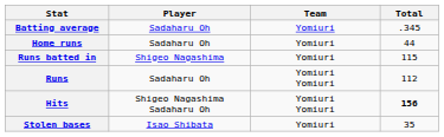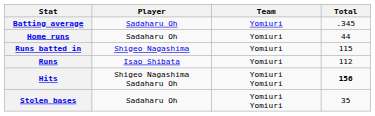 <table class="wikitable" style="text-align:center;">
 <tr>
 <th scope="col" width="7%">Stat</th>
 <th scope="col" width="10%">Player</th>
 <th scope="col" width="10%">Team</th>
 <th scope="col" width="3%">Total</th>
 </tr>
 <tr>
 <th scope="row" style="text-align:center;"><a href='#'>Batting average</a></th>
 <td><a href='#'>Sadaharu Oh</a></td>
 <td><a href='#'>Yomiuri</a></td>
 <td>.345</td>
 </tr>
 <tr>
 <th scope="row" style="text-align:center;"><a href='#'>Home runs</a></th>
 <td>Sadaharu Oh</td>
 <td>Yomiuri</td>
 <td>44</td>
 </tr>
 <tr>
 <th scope="row" style="text-align:center;"><a href='#'>Runs batted in</a></th>
 <td><a href='#'>Shigeo Nagashima</a></td>
 <td>Yomiuri</td>
 <td>115</td>
 </tr>
 <tr>
 <th scope="row" style="text-align:center;"><a href='#'>Runs</a></th>
-<td>Sadaharu Oh</td>
-<td>Yomiuri<br>Yomiuri</td>
+<td><a href='#'>Isao Shibata</a></td>
+<td>Yomiuri</td>
 <td>112</td>
 </tr>
 <tr>
 <th scope="row" style="text-align:center;"><a href='#'>Hits</a></th>
 <td>Shigeo Nagashima<br>Sadaharu Oh</td>
 <td>Yomiuri<br>Yomiuri</td>
 <td><strong>156</strong></td>
 </tr>
 <tr>
 <th scope="row" style="text-align:center;"><a href='#'>Stolen bases</a></th>
-<td><a href='#'>Isao Shibata</a></td>
-<td>Yomiuri</td>
+<td>Sadaharu Oh</td>
+<td>Yomiuri<br>Yomiuri</td>
 <td>35</td>
 </tr>
 </table>
